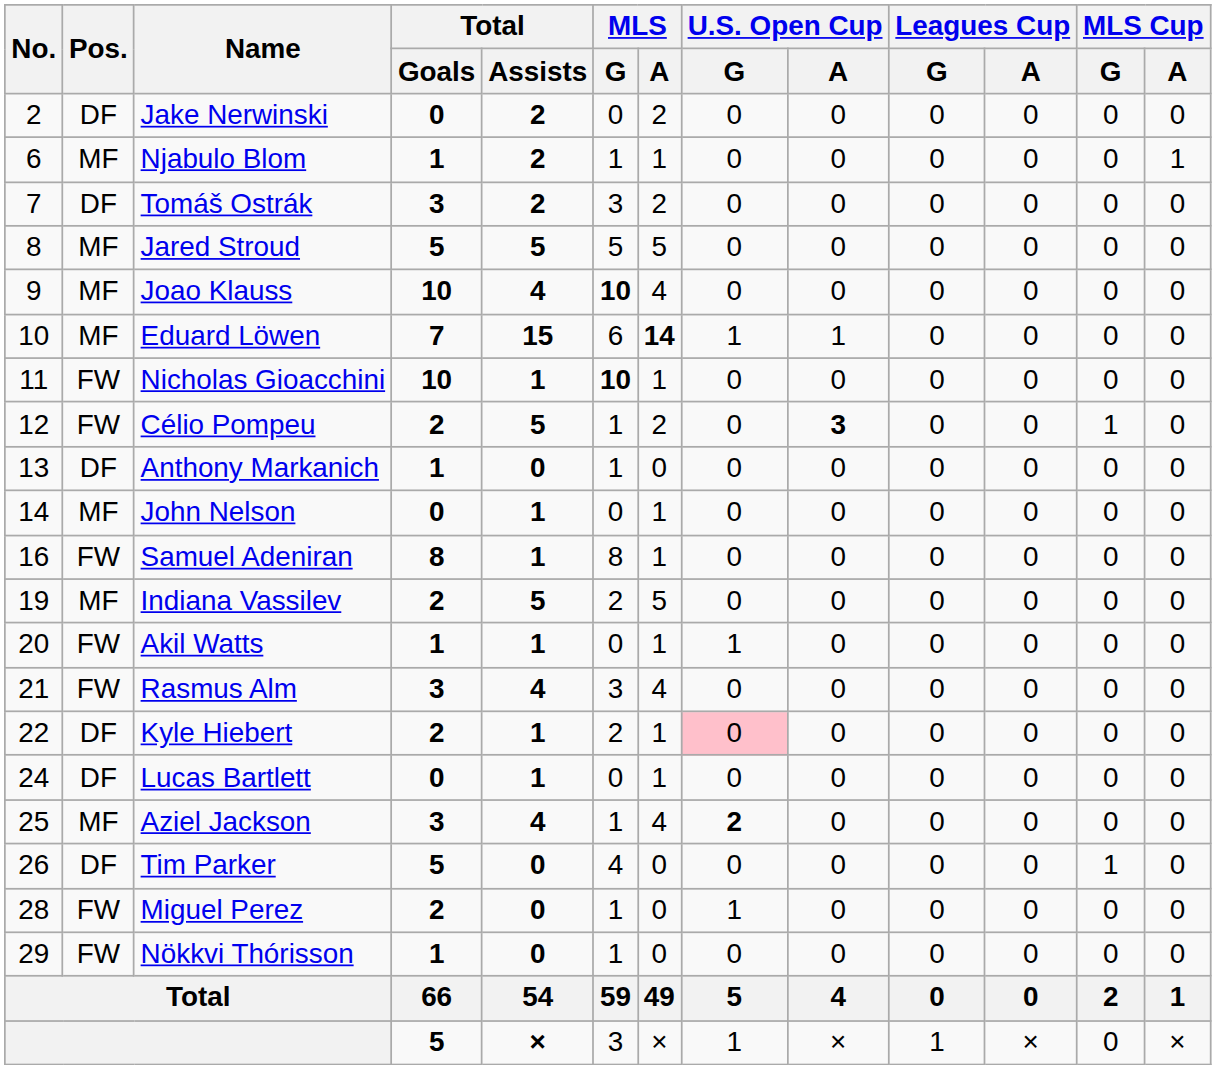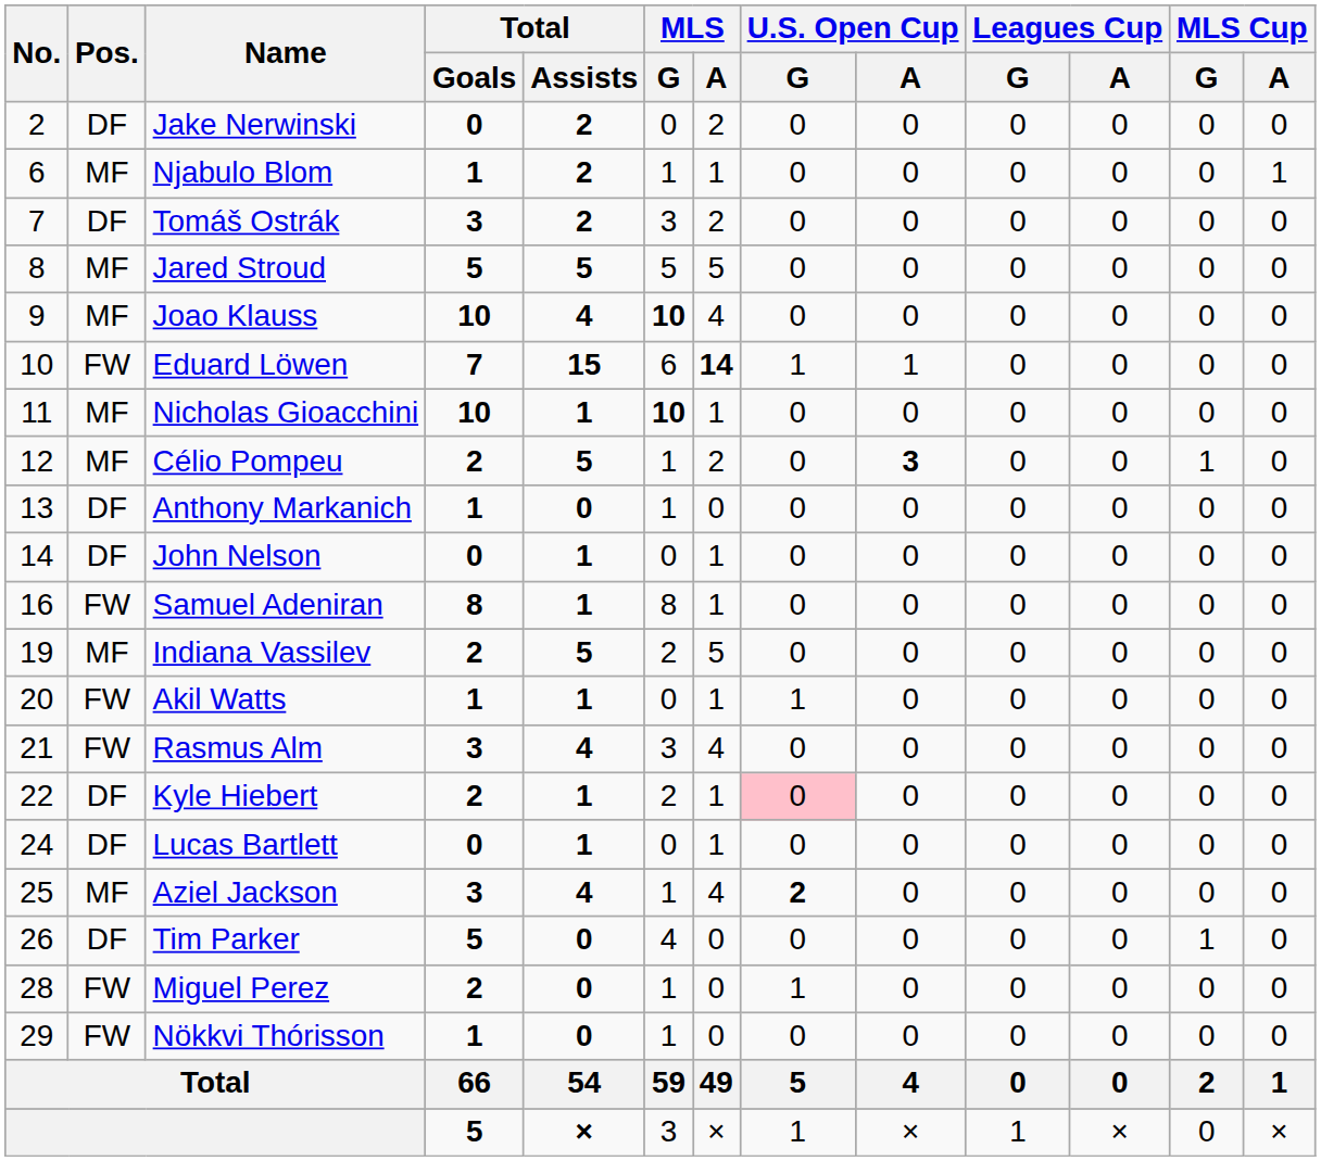 <table class="wikitable sortable" style="text-align: center;">
 <tr>
 <th rowspan="2">No.</th>
 <th rowspan="2">Pos.</th>
 <th rowspan="2">Name</th>
 <th colspan="2"><strong>Total</strong></th>
 <th colspan="2" style="white-space:nowrap"><a href='#'>MLS</a></th>
 <th colspan="2" style="white-space:nowrap"><a href='#'>U.S. Open Cup</a></th>
 <th colspan="2" style="white-space:nowrap"><a href='#'>Leagues Cup</a></th>
 <th colspan="2"><a href='#'>MLS Cup</a></th>
 </tr>
 <tr>
 <th>Goals</th>
 <th>Assists</th>
 <th>G</th>
 <th>A</th>
 <th>G</th>
 <th>A</th>
 <th>G</th>
 <th>A</th>
 <th>G</th>
 <th>A</th>
 </tr>
 <tr>
 <td>2</td>
 <td>DF</td>
 <td align=left style="white-space:nowrap"> <a href='#'>Jake Nerwinski</a></td>
 <td><strong>0</strong></td>
 <td><strong>2</strong></td>
 <td>0</td>
 <td>2</td>
 <td>0</td>
 <td>0</td>
 <td>0</td>
 <td>0</td>
 <td>0</td>
 <td>0</td>
 </tr>
 <tr>
 <td>6</td>
 <td>MF</td>
 <td align="left" style="white-space:nowrap"> <a href='#'>Njabulo Blom</a></td>
 <td><strong>1</strong></td>
 <td><strong>2</strong></td>
 <td>1</td>
 <td>1</td>
 <td>0</td>
 <td>0</td>
 <td>0</td>
 <td>0</td>
 <td>0</td>
 <td>1</td>
 </tr>
 <tr>
 <td>7</td>
 <td>DF</td>
 <td align="left" style="white-space:nowrap"> <a href='#'>Tomáš Ostrák</a></td>
 <td><strong>3</strong></td>
 <td><strong>2</strong></td>
 <td>3</td>
 <td>2</td>
 <td>0</td>
 <td>0</td>
 <td>0</td>
 <td>0</td>
 <td>0</td>
 <td>0</td>
 </tr>
 <tr>
 <td>8</td>
 <td>MF</td>
 <td align="left" style="white-space:nowrap"> <a href='#'>Jared Stroud</a></td>
 <td><strong>5</strong></td>
 <td><strong>5</strong></td>
 <td>5</td>
 <td>5</td>
 <td>0</td>
 <td>0</td>
 <td>0</td>
 <td>0</td>
 <td>0</td>
 <td>0</td>
 </tr>
 <tr>
 <td>9</td>
 <td>MF</td>
 <td align="left" style="white-space:nowrap"> <a href='#'>Joao Klauss</a></td>
 <td><strong>10</strong></td>
 <td><strong>4</strong></td>
 <td><strong>10</strong></td>
 <td>4</td>
 <td>0</td>
 <td>0</td>
 <td>0</td>
 <td>0</td>
 <td>0</td>
 <td>0</td>
 </tr>
 <tr>
 <td>10</td>
-<td>MF</td>
+<td>FW</td>
 <td align="left" style="white-space:nowrap"> <a href='#'>Eduard Löwen</a></td>
 <td><strong>7</strong></td>
 <td><strong>15</strong></td>
 <td>6</td>
 <td><strong>14</strong></td>
 <td>1</td>
 <td>1</td>
 <td>0</td>
 <td>0</td>
 <td>0</td>
 <td>0</td>
 </tr>
 <tr>
 <td>11</td>
-<td>FW</td>
+<td>MF</td>
 <td align="left" style="white-space:nowrap"> <a href='#'>Nicholas Gioacchini</a></td>
 <td><strong>10</strong></td>
 <td><strong>1</strong></td>
 <td><strong>10</strong></td>
 <td>1</td>
 <td>0</td>
 <td>0</td>
 <td>0</td>
 <td>0</td>
 <td>0</td>
 <td>0</td>
 </tr>
 <tr>
 <td>12</td>
-<td>FW</td>
+<td>MF</td>
 <td align="left" style="white-space:nowrap"> <a href='#'>Célio Pompeu</a></td>
 <td><strong>2</strong></td>
 <td><strong>5</strong></td>
 <td>1</td>
 <td>2</td>
 <td>0</td>
 <td><strong>3</strong></td>
 <td>0</td>
 <td>0</td>
 <td>1</td>
 <td>0</td>
 </tr>
 <tr>
 <td>13</td>
 <td>DF</td>
 <td align="left" style="white-space:nowrap"> <a href='#'>Anthony Markanich</a></td>
 <td><strong>1</strong></td>
 <td><strong>0</strong></td>
 <td>1</td>
 <td>0</td>
 <td>0</td>
 <td>0</td>
 <td>0</td>
 <td>0</td>
 <td>0</td>
 <td>0</td>
 </tr>
 <tr>
 <td>14</td>
-<td>MF</td>
+<td>DF</td>
 <td align="left" style="white-space:nowrap"> <a href='#'>John Nelson</a></td>
 <td><strong>0</strong></td>
 <td><strong>1</strong></td>
 <td>0</td>
 <td>1</td>
 <td>0</td>
 <td>0</td>
 <td>0</td>
 <td>0</td>
 <td>0</td>
 <td>0</td>
 </tr>
 <tr>
 <td>16</td>
 <td>FW</td>
 <td align=left style="white-space:nowrap"> <a href='#'>Samuel Adeniran</a></td>
 <td><strong>8</strong></td>
 <td><strong>1</strong></td>
 <td>8</td>
 <td>1</td>
 <td>0</td>
 <td>0</td>
 <td>0</td>
 <td>0</td>
 <td>0</td>
 <td>0</td>
 </tr>
 <tr>
 <td>19</td>
 <td>MF</td>
 <td align=left style="white-space:nowrap"> <a href='#'>Indiana Vassilev</a></td>
 <td><strong>2</strong></td>
 <td><strong>5</strong></td>
 <td>2</td>
 <td>5</td>
 <td>0</td>
 <td>0</td>
 <td>0</td>
 <td>0</td>
 <td>0</td>
 <td>0</td>
 </tr>
 <tr>
 <td>20</td>
 <td>FW</td>
 <td align=left style="white-space:nowrap"><a href='#'>Akil Watts</a></td>
 <td><strong>1</strong></td>
 <td><strong>1</strong></td>
 <td>0</td>
 <td>1</td>
 <td>1</td>
 <td>0</td>
 <td>0</td>
 <td>0</td>
 <td>0</td>
 <td>0</td>
 </tr>
 <tr>
 <td>21</td>
 <td>FW</td>
 <td align="left" style="white-space:nowrap"> <a href='#'>Rasmus Alm</a></td>
 <td><strong>3</strong></td>
 <td><strong>4</strong></td>
 <td>3</td>
 <td>4</td>
 <td>0</td>
 <td>0</td>
 <td>0</td>
 <td>0</td>
 <td>0</td>
 <td>0</td>
 </tr>
 <tr>
 <td>22</td>
 <td>DF</td>
 <td align="left" style="white-space:nowrap"> <a href='#'>Kyle Hiebert</a></td>
 <td><strong>2</strong></td>
 <td><strong>1</strong></td>
 <td>2</td>
 <td>1</td>
 <td style="background: pink;">0</td>
 <td>0</td>
 <td>0</td>
 <td>0</td>
 <td>0</td>
 <td>0</td>
 </tr>
 <tr>
 <td>24</td>
 <td>DF</td>
 <td align=left style="white-space:nowrap"> <a href='#'>Lucas Bartlett</a></td>
 <td><strong>0</strong></td>
 <td><strong>1</strong></td>
 <td>0</td>
 <td>1</td>
 <td>0</td>
 <td>0</td>
 <td>0</td>
 <td>0</td>
 <td>0</td>
 <td>0</td>
 </tr>
 <tr>
 <td>25</td>
 <td>MF</td>
 <td align=left style="white-space:nowrap"> <a href='#'>Aziel Jackson</a></td>
 <td><strong>3</strong></td>
 <td><strong>4</strong></td>
 <td>1</td>
 <td>4</td>
 <td><strong>2</strong></td>
 <td>0</td>
 <td>0</td>
 <td>0</td>
 <td>0</td>
 <td>0</td>
 </tr>
 <tr>
 <td>26</td>
 <td>DF</td>
 <td align=left style="white-space:nowrap"> <a href='#'>Tim Parker</a></td>
 <td><strong>5</strong></td>
 <td><strong>0</strong></td>
 <td>4</td>
 <td>0</td>
 <td>0</td>
 <td>0</td>
 <td>0</td>
 <td>0</td>
 <td>1</td>
 <td>0</td>
 </tr>
 <tr>
 <td>28</td>
 <td>FW</td>
 <td align=left style="white-space:nowrap"> <a href='#'>Miguel Perez</a></td>
 <td><strong>2</strong></td>
 <td><strong>0</strong></td>
 <td>1</td>
 <td>0</td>
 <td>1</td>
 <td>0</td>
 <td>0</td>
 <td>0</td>
 <td>0</td>
 <td>0</td>
 </tr>
 <tr>
 <td>29</td>
 <td>FW</td>
 <td align=left style="white-space:nowrap"> <a href='#'>Nökkvi Thórisson</a></td>
 <td><strong>1</strong></td>
 <td><strong>0</strong></td>
 <td>1</td>
 <td>0</td>
 <td>0</td>
 <td>0</td>
 <td>0</td>
 <td>0</td>
 <td>0</td>
 <td>0</td>
 </tr>
 <tr>
 <th colspan="3">Total</th>
 <th>66</th>
 <th>54</th>
 <th>59</th>
 <th>49</th>
 <th>5</th>
 <th>4</th>
 <th>0</th>
 <th>0</th>
 <th>2</th>
 <th>1</th>
 </tr>
 <tr>
 <th colspan="3" {></th>
 <td><strong>5</strong></td>
 <td><strong>×</strong></td>
 <td>3</td>
 <td>×</td>
 <td>1</td>
 <td>×</td>
 <td>1</td>
 <td>×</td>
 <td>0</td>
 <td>×</td>
 </tr>
 </table>
